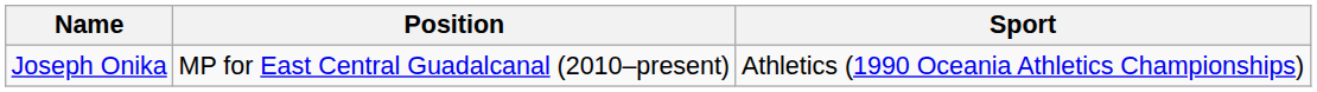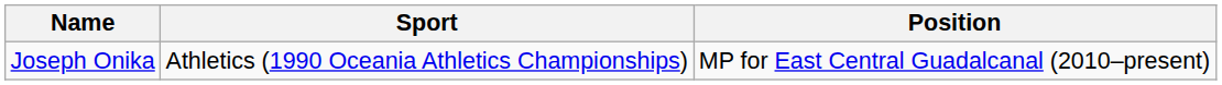 <table class="wikitable sortable">
 <tr>
 <th>Name</th>
+<th>Sport</th>
 <th>Position</th>
-<th>Sport</th>
 </tr>
 <tr>
 <td data-sort-value="Onika,Joseph"><a href='#'>Joseph Onika</a></td>
+<td>Athletics (<a href='#'>1990 Oceania Athletics Championships</a>)</td>
 <td>MP for <a href='#'>East Central Guadalcanal</a> (2010–present)</td>
-<td>Athletics (<a href='#'>1990 Oceania Athletics Championships</a>)</td>
 </tr>
 </table>
